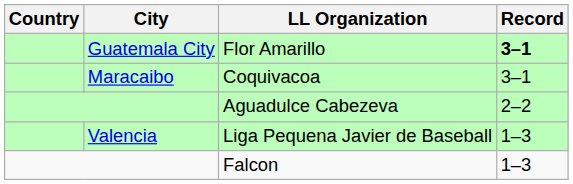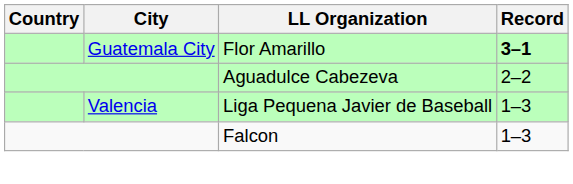 <table class="wikitable">
 <tr>
 <th>Country</th>
 <th>City</th>
 <th>LL Organization</th>
 <th>Record</th>
 </tr>
 <tr style="background:#bfb;">
 <td><strong></strong></td>
 <td><a href='#'>Guatemala City</a></td>
 <td>Flor Amarillo</td>
 <td><strong>3–1</strong></td>
-</tr>
-<tr style="background:#bfb;">
-<td><strong></strong></td>
-<td><a href='#'>Maracaibo</a></td>
-<td>Coquivacoa</td>
-<td>3–1</td>
 </tr>
 <tr style="background:#bfb;">
 <td colspan="2"><strong></strong></td>
 <td>Aguadulce Cabezeva</td>
 <td>2–2</td>
 </tr>
 <tr style="background:#bfb;">
 <td><strong></strong></td>
 <td><a href='#'>Valencia</a></td>
 <td>Liga Pequena Javier de Baseball</td>
 <td>1–3</td>
 </tr>
 <tr>
 <td colspan="2"><strong></strong></td>
 <td>Falcon</td>
 <td>1–3</td>
 </tr>
 </table>
